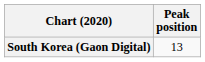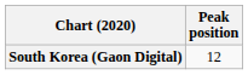 <table class="wikitable plainrowheaders" style="text-align:center">
 <tr>
 <th>Chart (2020)</th>
 <th>Peak<br>position</th>
 </tr>
 <tr>
 <th scope="row">South Korea (Gaon Digital)</th>
-<td>13</td>
+<td>12</td>
 </tr>
 </table>
